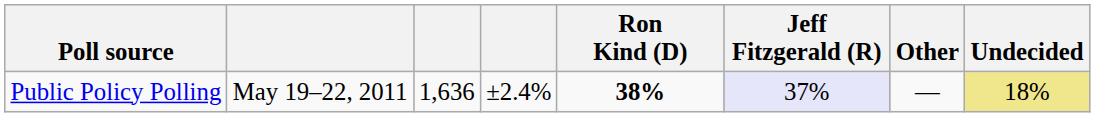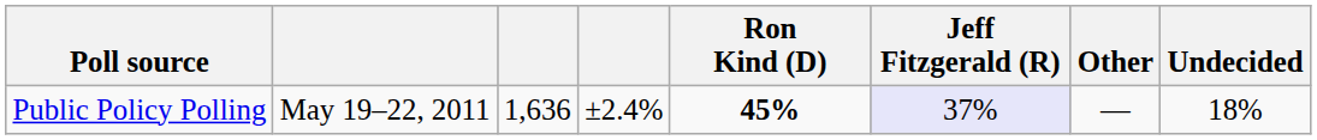 <table class="wikitable" style="text-align:center">
 <tr style="vertical-align:bottom">
 <th>Poll source</th>
 <th></th>
 <th></th>
 <th></th>
 <th style="width:100px;">Ron<br>Kind (D)</th>
 <th style="width:100px;">Jeff<br>Fitzgerald (R)</th>
 <th>Other</th>
 <th>Undecided</th>
 </tr>
 <tr>
 <td style="text-align:left"><a href='#'>Public Policy Polling</a></td>
 <td>May 19–22, 2011</td>
 <td>1,636</td>
 <td>±2.4%</td>
-<td><strong>38%</strong></td>
+<td><strong>45%</strong></td>
 <td style="background: lavender;">37%</td>
 <td>—</td>
-<td style="background: khaki;">18%</td>
+<td>18%</td>
 </tr>
 </table>
